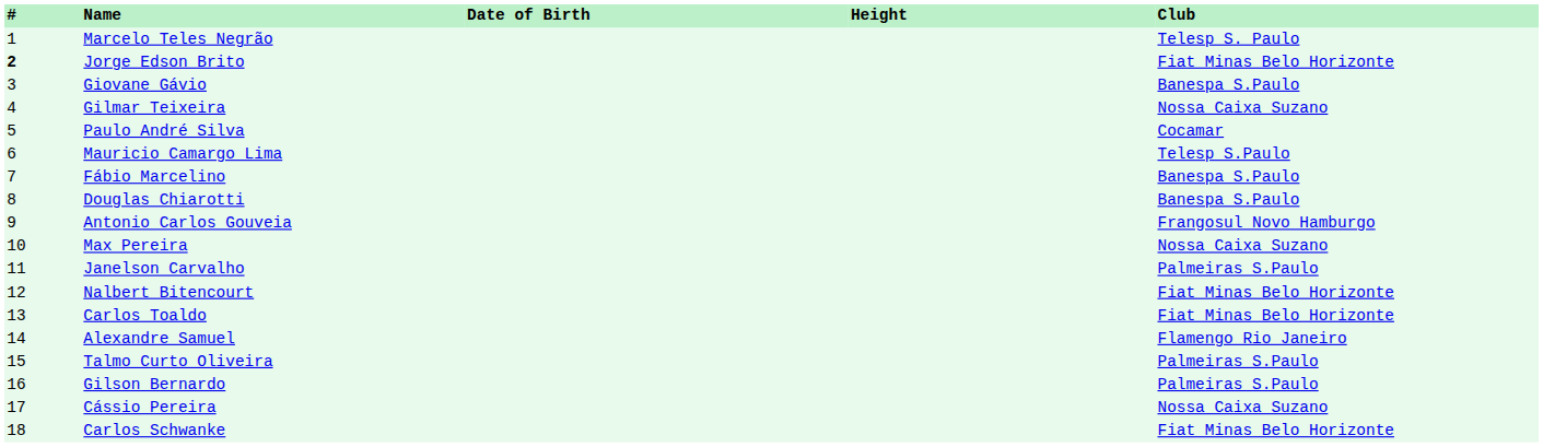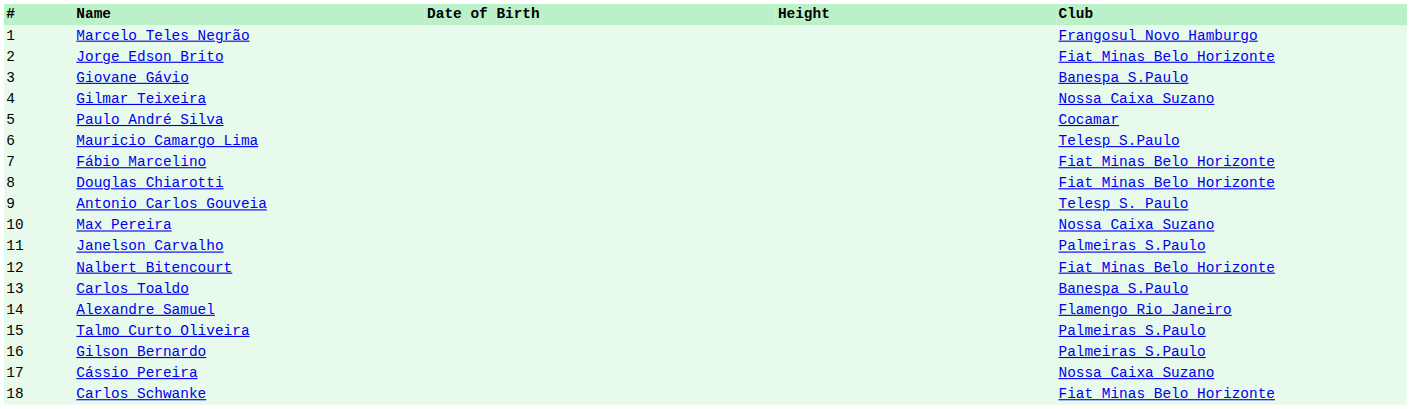 <table border=0 cellpadding=2 cellspacing=0  |- bgcolor=#E7FAEC style=text-align:left; font-size:90%; width=100%>
 <tr style="background:#bbf0c9;">
 <th width=5%>#</th>
 <th style="width:25%; text-align:left;">Name</th>
 <th width=25%>Date of Birth</th>
 <th width=20%>Height</th>
 <th width=25%>Club</th>
 </tr>
 <tr>
 <td>1</td>
 <td><a href='#'>Marcelo Teles Negrão</a></td>
 <td></td>
 <td></td>
-<td><a href='#'>Telesp S. Paulo</a></td>
+<td><a href='#'>Frangosul Novo Hamburgo</a></td>
 </tr>
 <tr>
-<td><strong>2</strong></td>
+<td>2</td>
 <td><a href='#'>Jorge Edson Brito</a></td>
 <td></td>
 <td></td>
 <td><a href='#'>Fiat Minas Belo Horizonte</a></td>
 </tr>
 <tr>
 <td>3</td>
 <td><a href='#'>Giovane Gávio</a></td>
 <td></td>
 <td></td>
 <td><a href='#'>Banespa S.Paulo</a></td>
 </tr>
 <tr>
 <td>4</td>
 <td><a href='#'>Gilmar Teixeira</a></td>
 <td></td>
 <td></td>
 <td><a href='#'>Nossa Caixa Suzano</a></td>
 </tr>
 <tr>
 <td>5</td>
 <td><a href='#'>Paulo André Silva</a></td>
 <td></td>
 <td></td>
 <td><a href='#'>Cocamar</a></td>
 </tr>
 <tr>
 <td>6</td>
 <td><a href='#'>Mauricio Camargo Lima</a></td>
 <td></td>
 <td></td>
 <td><a href='#'>Telesp S.Paulo</a></td>
 </tr>
 <tr>
 <td>7</td>
 <td><a href='#'>Fábio Marcelino</a></td>
 <td></td>
 <td></td>
-<td><a href='#'>Banespa S.Paulo</a></td>
+<td><a href='#'>Fiat Minas Belo Horizonte</a></td>
 </tr>
 <tr>
 <td>8</td>
 <td><a href='#'>Douglas Chiarotti</a></td>
 <td></td>
 <td></td>
-<td><a href='#'>Banespa S.Paulo</a></td>
+<td><a href='#'>Fiat Minas Belo Horizonte</a></td>
 </tr>
 <tr>
 <td>9</td>
 <td><a href='#'>Antonio Carlos Gouveia</a></td>
 <td></td>
 <td></td>
-<td><a href='#'>Frangosul Novo Hamburgo</a></td>
+<td><a href='#'>Telesp S. Paulo</a></td>
 </tr>
 <tr>
 <td>10</td>
 <td><a href='#'>Max Pereira</a></td>
 <td></td>
 <td></td>
 <td><a href='#'>Nossa Caixa Suzano</a></td>
 </tr>
 <tr>
 <td>11</td>
 <td><a href='#'>Janelson Carvalho</a></td>
 <td></td>
 <td></td>
 <td><a href='#'>Palmeiras S.Paulo</a></td>
 </tr>
 <tr>
 <td>12</td>
 <td><a href='#'>Nalbert Bitencourt</a></td>
 <td></td>
 <td></td>
 <td><a href='#'>Fiat Minas Belo Horizonte</a></td>
 </tr>
 <tr>
 <td>13</td>
 <td><a href='#'>Carlos Toaldo</a></td>
 <td></td>
 <td></td>
-<td><a href='#'>Fiat Minas Belo Horizonte</a></td>
+<td><a href='#'>Banespa S.Paulo</a></td>
 </tr>
 <tr>
 <td>14</td>
 <td><a href='#'>Alexandre Samuel</a></td>
 <td></td>
 <td></td>
 <td><a href='#'>Flamengo Rio Janeiro</a></td>
 </tr>
 <tr>
 <td>15</td>
 <td><a href='#'>Talmo Curto Oliveira</a></td>
 <td></td>
 <td></td>
 <td><a href='#'>Palmeiras S.Paulo</a></td>
 </tr>
 <tr>
 <td>16</td>
 <td><a href='#'>Gilson Bernardo</a></td>
 <td></td>
 <td></td>
 <td><a href='#'>Palmeiras S.Paulo</a></td>
 </tr>
 <tr>
 <td>17</td>
 <td><a href='#'>Cássio Pereira</a></td>
 <td></td>
 <td></td>
 <td><a href='#'>Nossa Caixa Suzano</a></td>
 </tr>
 <tr>
 <td>18</td>
 <td><a href='#'>Carlos Schwanke</a></td>
 <td></td>
 <td></td>
 <td><a href='#'>Fiat Minas Belo Horizonte</a></td>
 </tr>
 </table>
